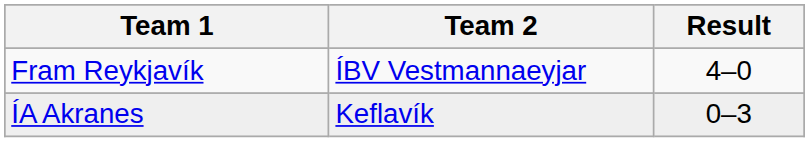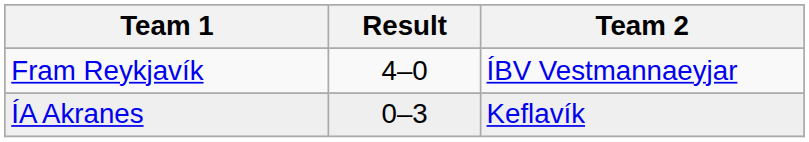 <table class="wikitable">
 <tr>
 <th width="180">Team 1</th>
+<th width="80">Result</th>
 <th width="180">Team 2</th>
-<th width="80">Result</th>
 </tr>
 <tr>
 <td><a href='#'>Fram Reykjavík</a></td>
+<td align="center">4–0</td>
 <td><a href='#'>ÍBV Vestmannaeyjar</a></td>
-<td align="center">4–0</td>
 </tr>
 <tr style="background:#EFEFEF">
 <td><a href='#'>ÍA Akranes</a></td>
+<td align="center">0–3</td>
 <td><a href='#'>Keflavík</a></td>
-<td align="center">0–3</td>
 </tr>
 </table>
